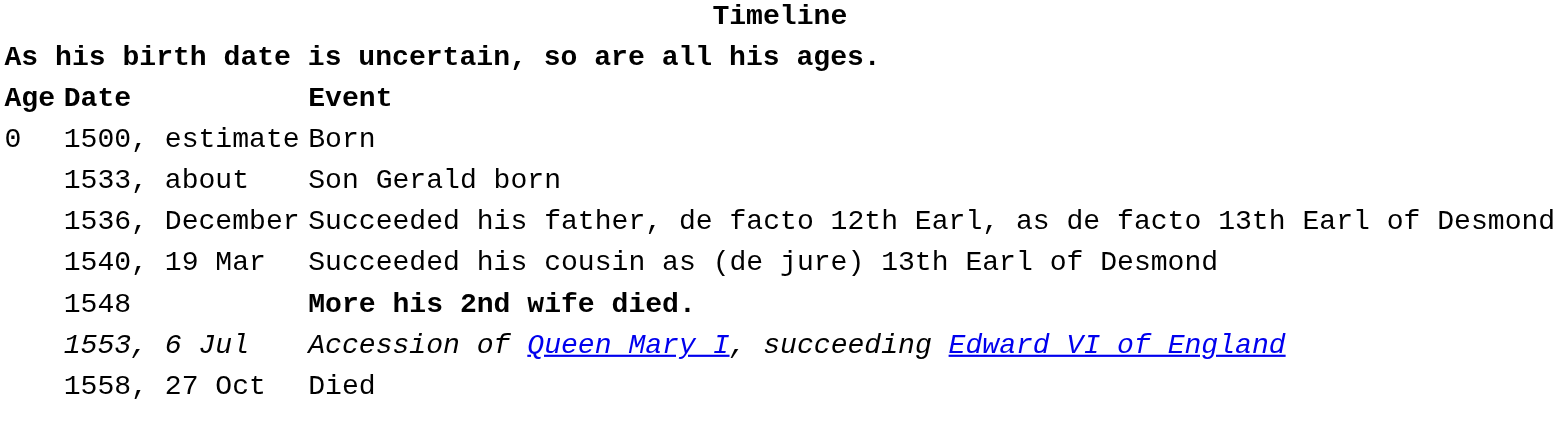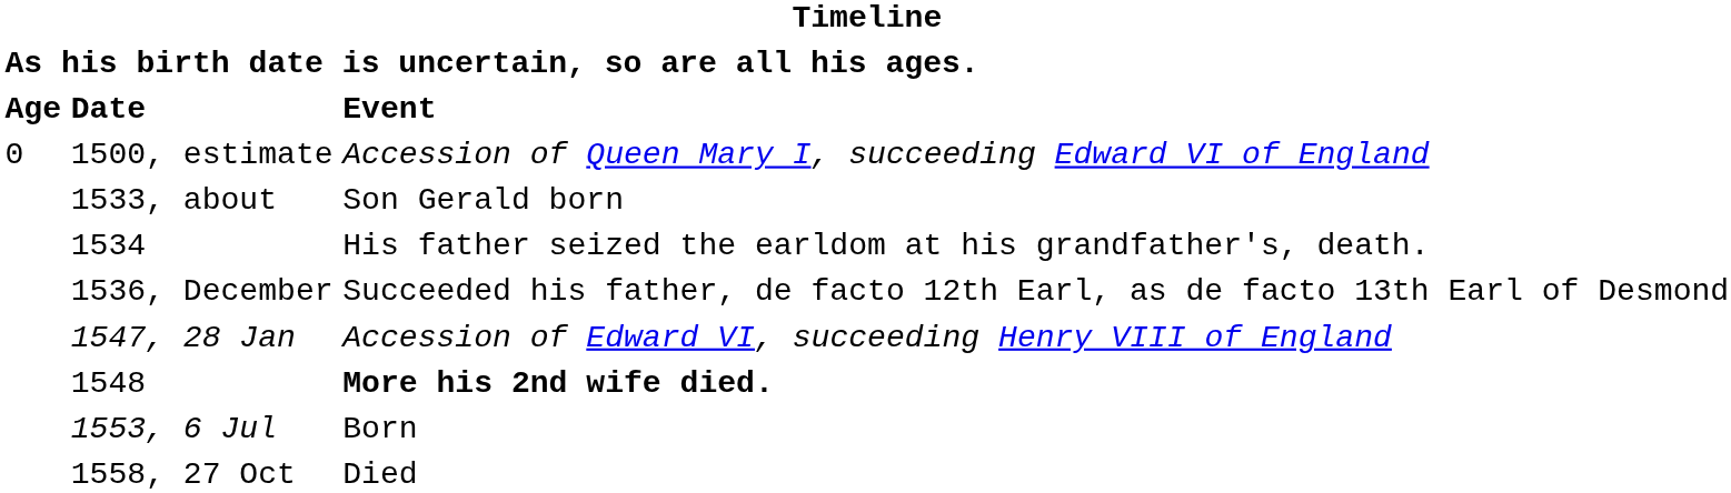 <table>
 <tr>
 <th colspan=3>Timeline</th>
 </tr>
 <tr>
 <td colspan=3><strong>As his birth date is uncertain, so are all his ages.</strong></td>
 </tr>
 <tr>
 <th align="left">Age</th>
 <th align="left">Date</th>
 <th align="left">Event</th>
 </tr>
 <tr>
 <td>0</td>
 <td>1500, estimate</td>
-<td>Born</td>
+<td><em>Accession of <a href='#'>Queen Mary I</a>, succeeding <a href='#'>Edward VI of England</a></em></td>
 </tr>
 <tr>
 <td></td>
 <td>1533, about</td>
 <td>Son Gerald born</td>
 </tr>
 <tr>
 <td></td>
+<td>1534</td>
+<td>His father seized the earldom at his grandfather's, death.</td>
+</tr>
+<tr>
+<td></td>
 <td>1536, December</td>
 <td>Succeeded his father, de facto 12th Earl, as de facto 13th Earl of Desmond</td>
 </tr>
 <tr>
 <td></td>
-<td>1540, 19 Mar</td>
-<td>Succeeded his cousin as (de jure) 13th Earl of Desmond</td>
+<td><em>1547, 28 Jan</em></td>
+<td><em>Accession of <a href='#'>Edward VI</a>, succeeding <a href='#'>Henry VIII of England</a></em></td>
 </tr>
 <tr>
 <td></td>
 <td>1548</td>
 <td><strong>More his 2nd wife died.</strong></td>
 </tr>
 <tr>
 <td></td>
 <td><em>1553, 6 Jul</em></td>
-<td><em>Accession of <a href='#'>Queen Mary I</a>, succeeding <a href='#'>Edward VI of England</a></em></td>
+<td>Born</td>
 </tr>
 <tr>
 <td></td>
 <td>1558, 27 Oct</td>
 <td>Died</td>
 </tr>
 </table>
